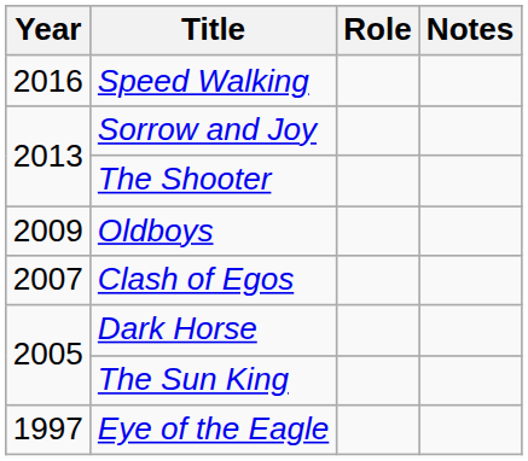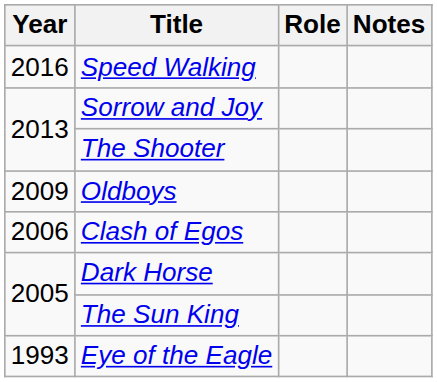 <table class="wikitable sortable">
 <tr>
 <th>Year</th>
 <th>Title</th>
 <th>Role</th>
 <th class="unsortable">Notes</th>
 </tr>
 <tr>
 <td>2016</td>
 <td><em><a href='#'>Speed Walking</a></em></td>
 <td></td>
 <td></td>
 </tr>
 <tr>
 <td rowspan=2>2013</td>
 <td><em><a href='#'>Sorrow and Joy</a></em></td>
 <td></td>
 <td></td>
 </tr>
 <tr>
 <td><em><a href='#'>The Shooter</a></em></td>
 <td></td>
 <td></td>
 </tr>
 <tr>
 <td>2009</td>
 <td><em><a href='#'>Oldboys</a></em></td>
 <td></td>
 <td></td>
 </tr>
 <tr>
-<td>2007</td>
+<td>2006</td>
 <td><em><a href='#'>Clash of Egos</a></em></td>
 <td></td>
 <td></td>
 </tr>
 <tr>
 <td rowspan=2>2005</td>
 <td><em><a href='#'>Dark Horse</a></em></td>
 <td></td>
 <td></td>
 </tr>
 <tr>
 <td><em><a href='#'>The Sun King</a></em></td>
 <td></td>
 <td></td>
 </tr>
 <tr>
-<td>1997</td>
+<td>1993</td>
 <td><em><a href='#'>Eye of the Eagle</a></em></td>
 <td></td>
 <td></td>
 </tr>
 </table>
